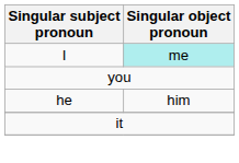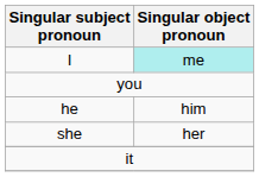 <table class="wikitable">
 <tr>
 <th>Singular subject <br>pronoun</th>
 <th>Singular object <br>pronoun</th>
 </tr>
 <tr align=center>
 <td>I</td>
 <td style="background: paleturquoise;">me</td>
 </tr>
 <tr align=center>
 <td colspan=2>you</td>
 </tr>
 <tr align=center>
 <td>he</td>
 <td>him</td>
 </tr>
 <tr align=center>
+<td>she</td>
+<td>her</td>
+</tr>
+<tr align=center>
 </tr>
 <tr align=center>
 <td colspan=2>it</td>
 </tr>
 <tr>
 </tr>
 </table>
